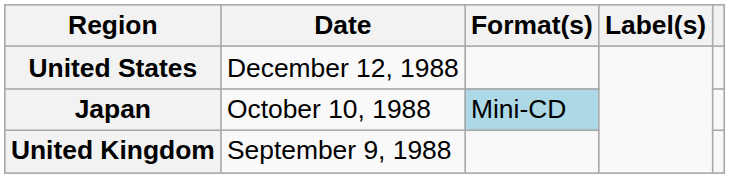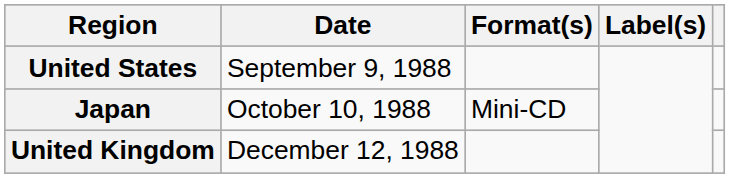 <table class="wikitable plainrowheaders">
 <tr>
 <th scope="col">Region</th>
 <th scope="col">Date</th>
 <th scope="col">Format(s)</th>
 <th scope="col">Label(s)</th>
 <th scope="col"></th>
 </tr>
 <tr>
 <th scope="row">United States</th>
-<td>December 12, 1988</td>
+<td>September 9, 1988</td>
 <td></td>
 <td rowspan="3"></td>
 <td></td>
 </tr>
 <tr>
 <th scope="row">Japan</th>
 <td>October 10, 1988</td>
-<td style="background: lightblue;">Mini-CD</td>
+<td>Mini-CD</td>
 <td></td>
 </tr>
 <tr>
 <th scope="row">United Kingdom</th>
-<td>September 9, 1988</td>
+<td>December 12, 1988</td>
 <td></td>
 <td></td>
 </tr>
 </table>
